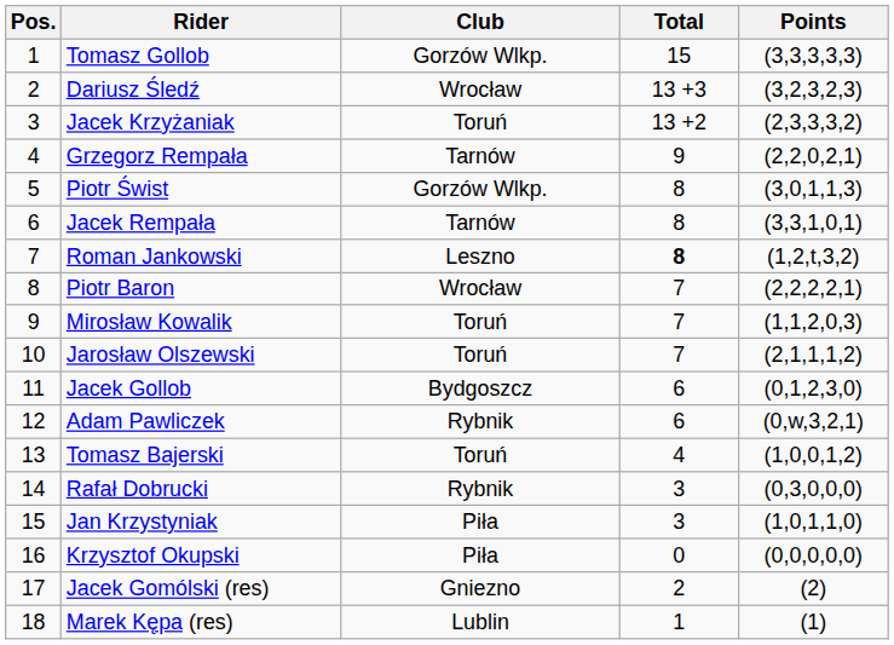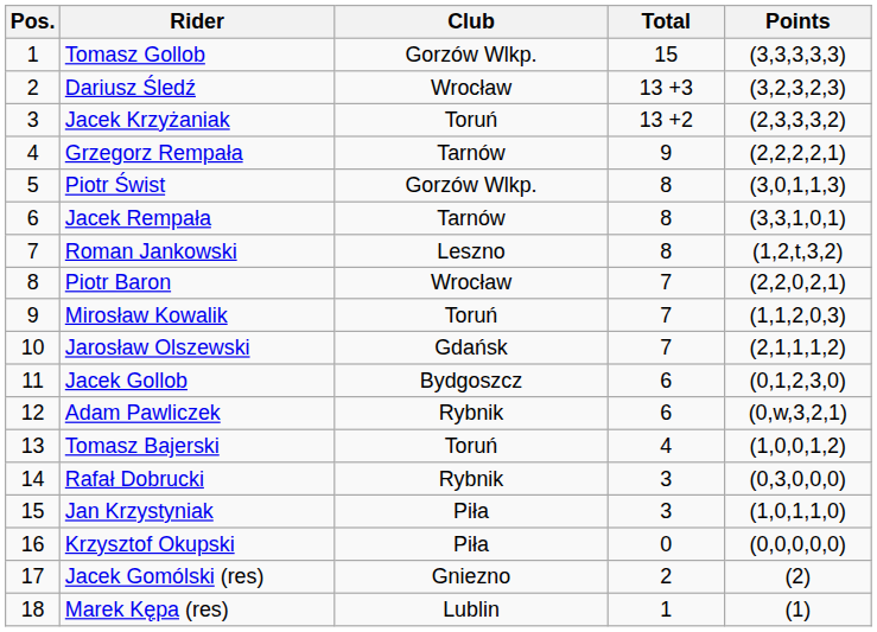 <table class=wikitable style="font-size:93%;">
 <tr>
 <th width=25px>Pos.</th>
 <th width=200px>Rider</th>
 <th width=200px>Club</th>
 <th width=80px>Total</th>
 <th width=100px>Points</th>
 </tr>
 <tr align=center>
 <td>1</td>
 <td align=left><a href='#'>Tomasz Gollob</a></td>
 <td>Gorzów Wlkp.</td>
 <td>15</td>
 <td>(3,3,3,3,3)</td>
 </tr>
 <tr align=center>
 <td>2</td>
 <td align=left><a href='#'>Dariusz Śledź</a></td>
 <td>Wrocław</td>
 <td>13 +3</td>
 <td>(3,2,3,2,3)</td>
 </tr>
 <tr align=center>
 <td>3</td>
 <td align=left><a href='#'>Jacek Krzyżaniak</a></td>
 <td>Toruń</td>
 <td>13 +2</td>
 <td>(2,3,3,3,2)</td>
 </tr>
 <tr align=center>
 <td>4</td>
 <td align=left><a href='#'>Grzegorz Rempała</a></td>
 <td>Tarnów</td>
 <td>9</td>
-<td>(2,2,0,2,1)</td>
+<td>(2,2,2,2,1)</td>
 </tr>
 <tr align=center>
 <td>5</td>
 <td align=left><a href='#'>Piotr Świst</a></td>
 <td>Gorzów Wlkp.</td>
 <td>8</td>
 <td>(3,0,1,1,3)</td>
 </tr>
 <tr align=center>
 <td>6</td>
 <td align=left><a href='#'>Jacek Rempała</a></td>
 <td>Tarnów</td>
 <td>8</td>
 <td>(3,3,1,0,1)</td>
 </tr>
 <tr align=center>
 <td>7</td>
 <td align=left><a href='#'>Roman Jankowski</a></td>
 <td>Leszno</td>
-<td><strong>8</strong></td>
+<td>8</td>
 <td>(1,2,t,3,2)</td>
 </tr>
 <tr align=center>
 <td>8</td>
 <td align=left><a href='#'>Piotr Baron</a></td>
 <td>Wrocław</td>
 <td>7</td>
-<td>(2,2,2,2,1)</td>
+<td>(2,2,0,2,1)</td>
 </tr>
 <tr align=center>
 <td>9</td>
 <td align=left><a href='#'>Mirosław Kowalik</a></td>
 <td>Toruń</td>
 <td>7</td>
 <td>(1,1,2,0,3)</td>
 </tr>
 <tr align=center>
 <td>10</td>
 <td align=left><a href='#'>Jarosław Olszewski</a></td>
-<td>Toruń</td>
+<td>Gdańsk</td>
 <td>7</td>
 <td>(2,1,1,1,2)</td>
 </tr>
 <tr align=center>
 <td>11</td>
 <td align=left><a href='#'>Jacek Gollob</a></td>
 <td>Bydgoszcz</td>
 <td>6</td>
 <td>(0,1,2,3,0)</td>
 </tr>
 <tr align=center>
 <td>12</td>
 <td align=left><a href='#'>Adam Pawliczek</a></td>
 <td>Rybnik</td>
 <td>6</td>
 <td>(0,w,3,2,1)</td>
 </tr>
 <tr align=center>
 <td>13</td>
 <td align=left><a href='#'>Tomasz Bajerski</a></td>
 <td>Toruń</td>
 <td>4</td>
 <td>(1,0,0,1,2)</td>
 </tr>
 <tr align=center>
 <td>14</td>
 <td align=left><a href='#'>Rafał Dobrucki</a></td>
 <td>Rybnik</td>
 <td>3</td>
 <td>(0,3,0,0,0)</td>
 </tr>
 <tr align=center>
 <td>15</td>
 <td align=left><a href='#'>Jan Krzystyniak</a></td>
 <td>Piła</td>
 <td>3</td>
 <td>(1,0,1,1,0)</td>
 </tr>
 <tr align=center>
 <td>16</td>
 <td align=left><a href='#'>Krzysztof Okupski</a></td>
 <td>Piła</td>
 <td>0</td>
 <td>(0,0,0,0,0)</td>
 </tr>
 <tr align=center>
 <td>17</td>
 <td align=left><a href='#'>Jacek Gomólski</a>	(res)</td>
 <td>Gniezno</td>
 <td>2</td>
 <td>(2)</td>
 </tr>
 <tr align=center>
 <td>18</td>
 <td align=left><a href='#'>Marek Kępa</a> (res)</td>
 <td>Lublin</td>
 <td>1</td>
 <td>(1)</td>
 </tr>
 </table>
